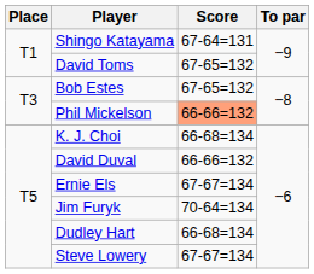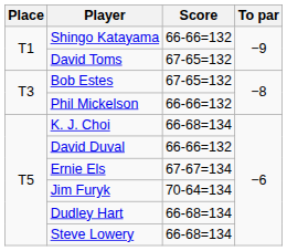 <table class="wikitable">
 <tr>
 <th>Place</th>
 <th>Player</th>
 <th>Score</th>
 <th>To par</th>
 </tr>
 <tr>
 <td rowspan="2" align=center>T1</td>
 <td> <a href='#'>Shingo Katayama</a></td>
-<td align=center>67-64=131</td>
+<td>66-66=132</td>
 <td rowspan="2" align=center>−9</td>
 </tr>
 <tr>
 <td> <a href='#'>David Toms</a></td>
 <td align=center>67-65=132</td>
 </tr>
 <tr>
 <td rowspan="2" align=center>T3</td>
 <td> <a href='#'>Bob Estes</a></td>
 <td align=center>67-65=132</td>
 <td rowspan="2" align=center>−8</td>
 </tr>
 <tr>
 <td> <a href='#'>Phil Mickelson</a></td>
-<td style="background: lightsalmon;">66-66=132</td>
+<td>66-66=132</td>
 </tr>
 <tr>
 <td rowspan="6" align=center>T5</td>
 <td> <a href='#'>K. J. Choi</a></td>
 <td align=center>66-68=134</td>
 <td rowspan="6" align=center>−6</td>
 </tr>
 <tr>
 <td> <a href='#'>David Duval</a></td>
 <td>66-66=132</td>
 </tr>
 <tr>
 <td> <a href='#'>Ernie Els</a></td>
 <td>67-67=134</td>
 </tr>
 <tr>
 <td> <a href='#'>Jim Furyk</a></td>
 <td>70-64=134</td>
 </tr>
 <tr>
 <td> <a href='#'>Dudley Hart</a></td>
 <td>66-68=134</td>
 </tr>
 <tr>
 <td> <a href='#'>Steve Lowery</a></td>
-<td>67-67=134</td>
+<td>66-68=134</td>
 </tr>
 </table>
